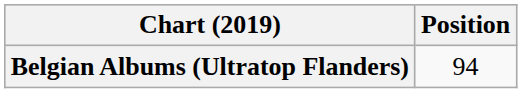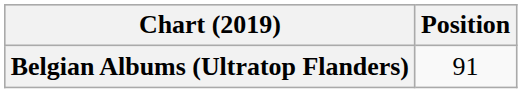 <table class="wikitable plainrowheaders" style="text-align:center">
 <tr>
 <th scope="col">Chart (2019)</th>
 <th scope="col">Position</th>
 </tr>
 <tr>
 <th scope="row">Belgian Albums (Ultratop Flanders)</th>
-<td>94</td>
+<td>91</td>
 </tr>
 </table>
